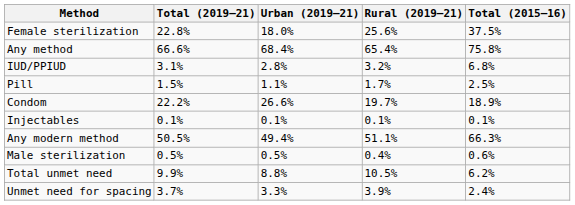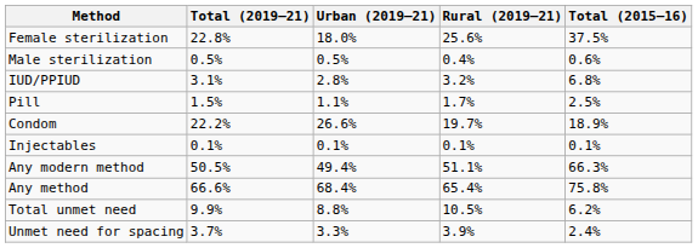 <table class="wikitable sortable">
 <tr>
 <th>Method</th>
 <th>Total (2019–21)</th>
 <th>Urban (2019–21)</th>
 <th>Rural (2019–21)</th>
 <th>Total (2015–16)</th>
 </tr>
 <tr>
 <td>Female sterilization</td>
 <td>22.8%</td>
 <td>18.0%</td>
 <td>25.6%</td>
 <td>37.5%</td>
 </tr>
 <tr>
-<td>Any method</td>
-<td>66.6%</td>
-<td>68.4%</td>
-<td>65.4%</td>
-<td>75.8%</td>
+<td>Male sterilization</td>
+<td>0.5%</td>
+<td>0.5%</td>
+<td>0.4%</td>
+<td>0.6%</td>
 </tr>
 <tr>
 <td>IUD/PPIUD</td>
 <td>3.1%</td>
 <td>2.8%</td>
 <td>3.2%</td>
 <td>6.8%</td>
 </tr>
 <tr>
 <td>Pill</td>
 <td>1.5%</td>
 <td>1.1%</td>
 <td>1.7%</td>
 <td>2.5%</td>
 </tr>
 <tr>
 <td>Condom</td>
 <td>22.2%</td>
 <td>26.6%</td>
 <td>19.7%</td>
 <td>18.9%</td>
 </tr>
 <tr>
 <td>Injectables</td>
 <td>0.1%</td>
 <td>0.1%</td>
 <td>0.1%</td>
 <td>0.1%</td>
 </tr>
 <tr>
 <td>Any modern method</td>
 <td>50.5%</td>
 <td>49.4%</td>
 <td>51.1%</td>
 <td>66.3%</td>
 </tr>
 <tr>
-<td>Male sterilization</td>
-<td>0.5%</td>
-<td>0.5%</td>
-<td>0.4%</td>
-<td>0.6%</td>
+<td>Any method</td>
+<td>66.6%</td>
+<td>68.4%</td>
+<td>65.4%</td>
+<td>75.8%</td>
 </tr>
 <tr>
 <td>Total unmet need</td>
 <td>9.9%</td>
 <td>8.8%</td>
 <td>10.5%</td>
 <td>6.2%</td>
 </tr>
 <tr>
 <td>Unmet need for spacing</td>
 <td>3.7%</td>
 <td>3.3%</td>
 <td>3.9%</td>
 <td>2.4%</td>
 </tr>
 </table>
